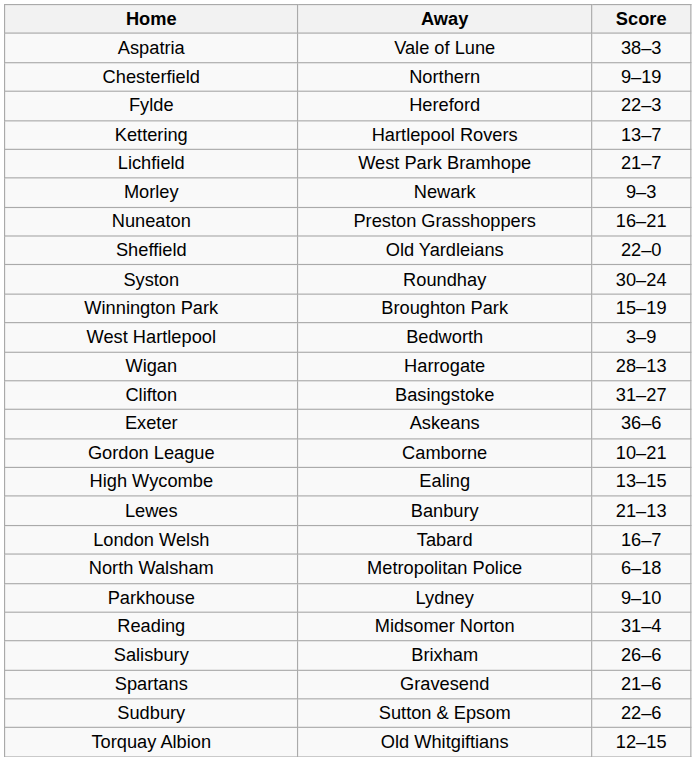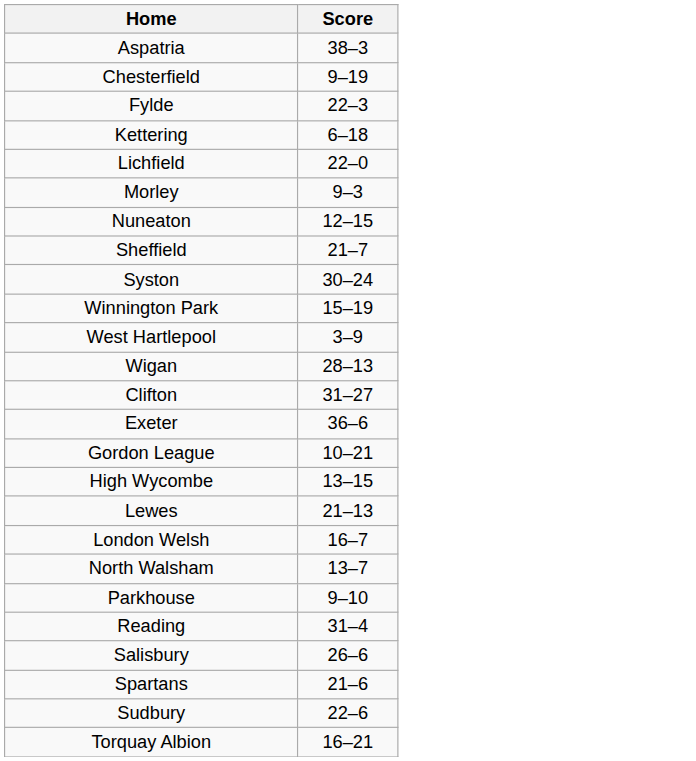 <table class="wikitable" style="text-align: center">
 <tr>
 <th width=250>Home</th>
-<th width=250>Away</th>
 <th width=80>Score</th>
 </tr>
 <tr>
 <td>Aspatria</td>
-<td>Vale of Lune</td>
 <td>38–3</td>
 </tr>
 <tr>
 <td>Chesterfield</td>
-<td>Northern</td>
 <td>9–19</td>
 </tr>
 <tr>
 <td>Fylde</td>
-<td>Hereford</td>
 <td>22–3</td>
 </tr>
 <tr>
 <td>Kettering</td>
-<td>Hartlepool Rovers</td>
-<td>13–7</td>
+<td>6–18</td>
 </tr>
 <tr>
 <td>Lichfield</td>
-<td>West Park Bramhope</td>
-<td>21–7</td>
+<td>22–0</td>
 </tr>
 <tr>
 <td>Morley</td>
-<td>Newark</td>
 <td>9–3</td>
 </tr>
 <tr>
 <td>Nuneaton</td>
-<td>Preston Grasshoppers</td>
-<td>16–21</td>
+<td>12–15</td>
 </tr>
 <tr>
 <td>Sheffield</td>
-<td>Old Yardleians</td>
-<td>22–0</td>
+<td>21–7</td>
 </tr>
 <tr>
 <td>Syston</td>
-<td>Roundhay</td>
 <td>30–24</td>
 </tr>
 <tr>
 <td>Winnington Park</td>
-<td>Broughton Park</td>
 <td>15–19</td>
 </tr>
 <tr>
 <td>West Hartlepool</td>
-<td>Bedworth</td>
 <td>3–9</td>
 </tr>
 <tr>
 <td>Wigan</td>
-<td>Harrogate</td>
 <td>28–13</td>
 </tr>
 <tr>
 <td>Clifton</td>
-<td>Basingstoke</td>
 <td>31–27</td>
 </tr>
 <tr>
 <td>Exeter</td>
-<td>Askeans</td>
 <td>36–6</td>
 </tr>
 <tr>
 <td>Gordon League</td>
-<td>Camborne</td>
 <td>10–21</td>
 </tr>
 <tr>
 <td>High Wycombe</td>
-<td>Ealing</td>
 <td>13–15</td>
 </tr>
 <tr>
 <td>Lewes</td>
-<td>Banbury</td>
 <td>21–13</td>
 </tr>
 <tr>
 <td>London Welsh</td>
-<td>Tabard</td>
 <td>16–7</td>
 </tr>
 <tr>
 <td>North Walsham</td>
-<td>Metropolitan Police</td>
-<td>6–18</td>
+<td>13–7</td>
 </tr>
 <tr>
 <td>Parkhouse</td>
-<td>Lydney</td>
 <td>9–10</td>
 </tr>
 <tr>
 <td>Reading</td>
-<td>Midsomer Norton</td>
 <td>31–4</td>
 </tr>
 <tr>
 <td>Salisbury</td>
-<td>Brixham</td>
 <td>26–6</td>
 </tr>
 <tr>
 <td>Spartans</td>
-<td>Gravesend</td>
 <td>21–6</td>
 </tr>
 <tr>
 <td>Sudbury</td>
-<td>Sutton & Epsom</td>
 <td>22–6</td>
 </tr>
 <tr>
 <td>Torquay Albion</td>
-<td>Old Whitgiftians</td>
-<td>12–15</td>
+<td>16–21</td>
 </tr>
 </table>
